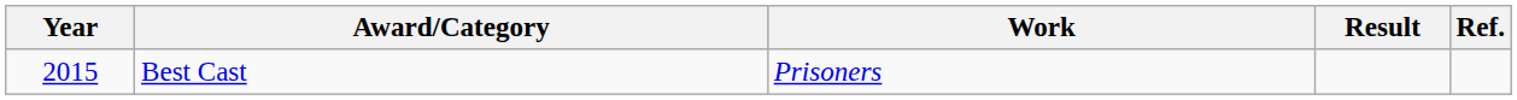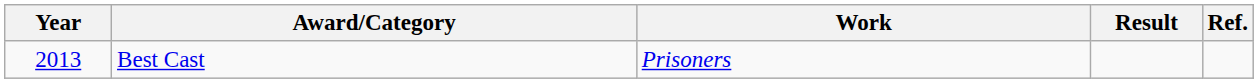 <table class=wikitable>
 <tr>
 <th scope="col" style="width:5em;">Year</th>
 <th scope="col" style="width:28em;">Award/Category</th>
 <th scope="col" style="width:25em;">Work</th>
 <th scope="col" style="width:5em;">Result</th>
 <th>Ref.</th>
 </tr>
 <tr>
-<td style="text-align:center;"><a href='#'>2015</a></td>
+<td style="text-align:center;"><a href='#'>2013</a></td>
 <td><a href='#'>Best Cast</a></td>
 <td><em><a href='#'>Prisoners</a></em></td>
 <td></td>
 <td></td>
 </tr>
 </table>
